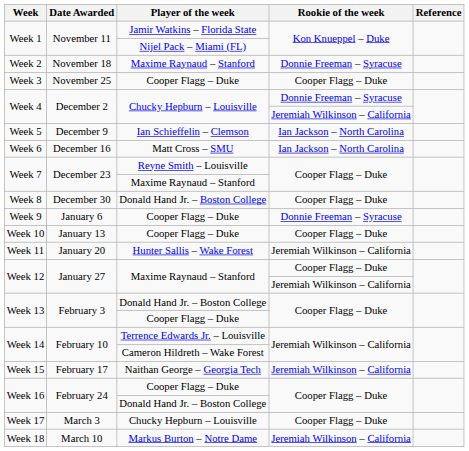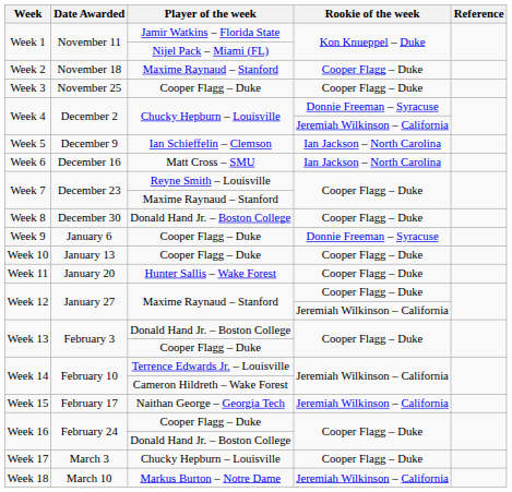 <table class="wikitable" border="1" style="text-align:center;">
 <tr>
 <th>Week</th>
 <th>Date Awarded</th>
 <th>Player of the week</th>
 <th>Rookie of the week</th>
 <th>Reference</th>
 </tr>
 <tr>
 <td rowspan=2>Week 1</td>
 <td rowspan=2>November 11</td>
 <td><a href='#'>Jamir Watkins</a> – <a href='#'>Florida State</a></td>
 <td rowspan=2><a href='#'>Kon Knueppel</a> – <a href='#'>Duke</a></td>
 <td rowspan=2></td>
 </tr>
 <tr>
 <td><a href='#'>Nijel Pack</a> – <a href='#'>Miami (FL)</a></td>
 </tr>
 <tr>
 <td>Week 2</td>
 <td>November 18</td>
 <td><a href='#'>Maxime Raynaud</a> – <a href='#'>Stanford</a></td>
-<td><a href='#'>Donnie Freeman</a> – <a href='#'>Syracuse</a></td>
+<td><a href='#'>Cooper Flagg</a> – Duke</td>
 <td></td>
 </tr>
 <tr>
 <td>Week 3</td>
 <td>November 25</td>
 <td>Cooper Flagg – Duke</td>
 <td>Cooper Flagg  – Duke</td>
 <td></td>
 </tr>
 <tr>
 <td rowspan=2>Week 4</td>
 <td rowspan=2>December 2</td>
 <td rowspan=2><a href='#'>Chucky Hepburn</a> – <a href='#'>Louisville</a></td>
 <td><a href='#'>Donnie Freeman</a> – <a href='#'>Syracuse</a></td>
 <td rowspan=2></td>
 </tr>
 <tr>
 <td><a href='#'>Jeremiah Wilkinson</a> – <a href='#'>California</a></td>
 </tr>
 <tr>
 <td>Week 5</td>
 <td>December 9</td>
 <td><a href='#'>Ian Schieffelin</a> – <a href='#'>Clemson</a></td>
 <td><a href='#'>Ian Jackson</a> – <a href='#'>North Carolina</a></td>
 <td></td>
 </tr>
 <tr>
 <td>Week 6</td>
 <td>December 16</td>
 <td>Matt Cross – <a href='#'>SMU</a></td>
 <td><a href='#'>Ian Jackson</a> – <a href='#'>North Carolina</a></td>
 <td></td>
 </tr>
 <tr>
 <td rowspan=2>Week 7</td>
 <td rowspan=2>December 23</td>
 <td><a href='#'>Reyne Smith</a> – Louisville</td>
 <td rowspan=2>Cooper Flagg  – Duke</td>
 <td rowspan=2></td>
 </tr>
 <tr>
 <td>Maxime Raynaud  – Stanford</td>
 </tr>
 <tr>
 <td>Week 8</td>
 <td>December 30</td>
 <td>Donald Hand Jr. – <a href='#'>Boston College</a></td>
 <td>Cooper Flagg  – Duke</td>
 <td></td>
 </tr>
 <tr>
 <td>Week 9</td>
 <td>January 6</td>
 <td>Cooper Flagg  – Duke</td>
 <td><a href='#'>Donnie Freeman</a> – <a href='#'>Syracuse</a></td>
 <td></td>
 </tr>
 <tr>
 <td>Week 10</td>
 <td>January 13</td>
 <td>Cooper Flagg  – Duke</td>
 <td>Cooper Flagg  – Duke</td>
 <td></td>
 </tr>
 <tr>
 <td>Week 11</td>
 <td>January 20</td>
 <td><a href='#'>Hunter Sallis</a> – <a href='#'>Wake Forest</a></td>
-<td>Jeremiah Wilkinson  – California</td>
+<td>Cooper Flagg  – Duke</td>
 <td></td>
 </tr>
 <tr>
 <td rowspan=2>Week 12</td>
 <td rowspan=2>January 27</td>
 <td rowspan=2>Maxime Raynaud  – Stanford</td>
 <td>Cooper Flagg  – Duke</td>
 <td rowspan=2></td>
 </tr>
 <tr>
 <td>Jeremiah Wilkinson  – California</td>
 </tr>
 <tr>
 <td rowspan=2>Week 13</td>
 <td rowspan=2>February 3</td>
 <td>Donald Hand Jr.  – Boston College</td>
 <td rowspan=2>Cooper Flagg  – Duke</td>
 <td rowspan=2></td>
 </tr>
 <tr>
 <td>Cooper Flagg  – Duke</td>
 </tr>
 <tr>
 <td rowspan=2>Week 14</td>
 <td rowspan=2>February 10</td>
 <td><a href='#'>Terrence Edwards Jr.</a> – Louisville</td>
 <td rowspan=2>Jeremiah Wilkinson  – California</td>
 <td rowspan=2></td>
 </tr>
 <tr>
 <td>Cameron Hildreth – Wake Forest</td>
 </tr>
 <tr>
 <td>Week 15</td>
 <td>February 17</td>
 <td>Naithan George – <a href='#'>Georgia Tech</a></td>
 <td><a href='#'>Jeremiah Wilkinson</a> – <a href='#'>California</a></td>
 <td></td>
 </tr>
 <tr>
 <td rowspan=2>Week 16</td>
 <td rowspan=2>February 24</td>
 <td>Cooper Flagg  – Duke</td>
 <td rowspan=2>Cooper Flagg  – Duke</td>
 <td rowspan=2></td>
 </tr>
 <tr>
 <td>Donald Hand Jr.  – Boston College</td>
 </tr>
 <tr>
 <td>Week 17</td>
 <td>March 3</td>
 <td>Chucky Hepburn  – Louisville</td>
 <td>Cooper Flagg  – Duke</td>
 <td></td>
 </tr>
 <tr>
 <td>Week 18</td>
 <td>March 10</td>
 <td><a href='#'>Markus Burton</a> – <a href='#'>Notre Dame</a></td>
 <td><a href='#'>Jeremiah Wilkinson</a> – <a href='#'>California</a></td>
 <td></td>
 </tr>
 </table>
